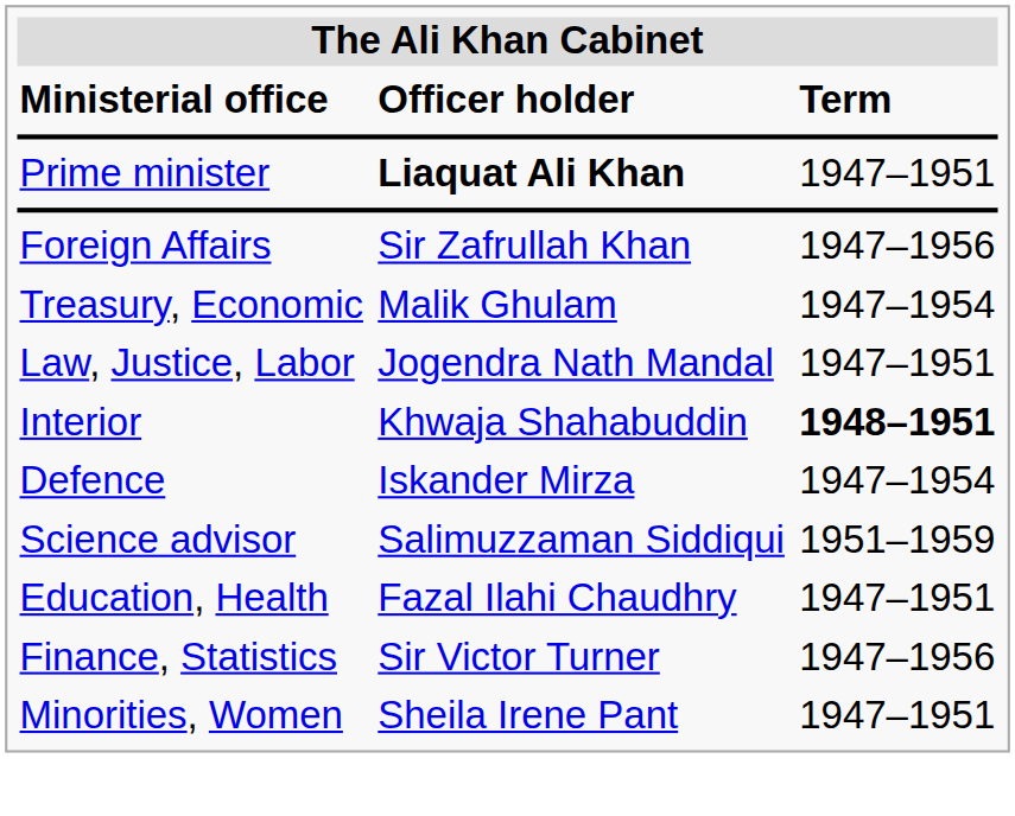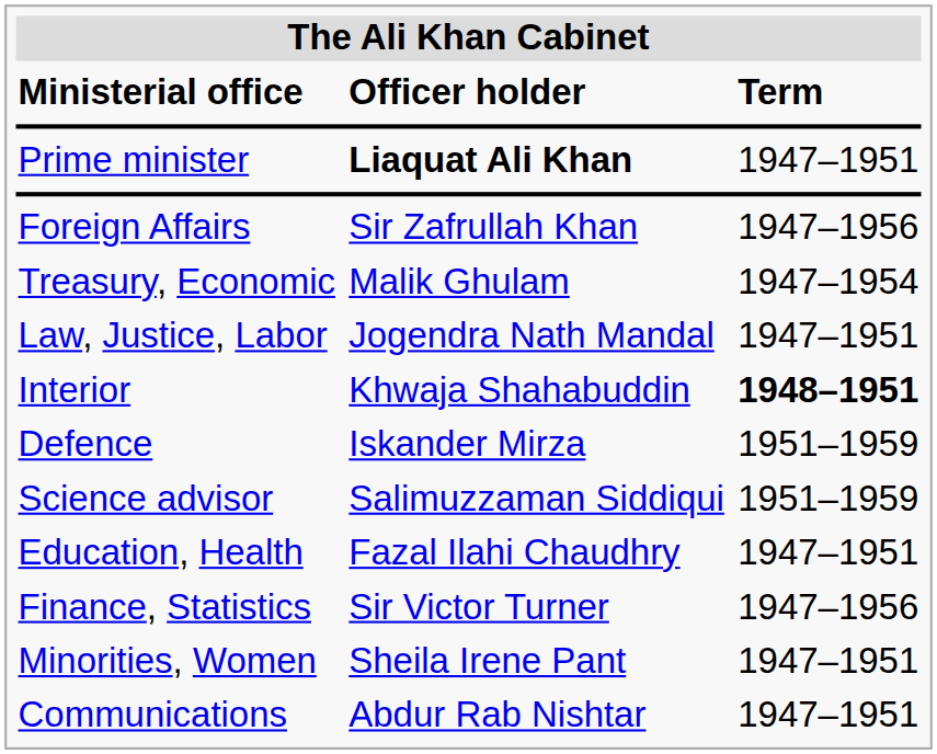 <table cellpadding="1" cellspacing="4"  style="margin:3px; background:#f8f8f8; border:1px solid #aaa; float:left;">
 <tr>
 <th style="background:#dcdcdc;" colspan="3">The Ali Khan Cabinet</th>
 </tr>
 <tr>
 <td align="left"><strong>Ministerial office</strong></td>
 <td align="left"><strong>Officer holder</strong></td>
 <td align="left"><strong>Term</strong></td>
 </tr>
 <tr>
 <th style="background:black;" colspan="3"></th>
 </tr>
 <tr>
 <td align="left"><a href='#'>Prime minister</a></td>
 <td align="left"><strong>Liaquat Ali Khan</strong></td>
 <td align="left">1947–1951</td>
 </tr>
 <tr>
 <th style="background:black;" colspan="3"></th>
 </tr>
 <tr>
 <td align="left"><a href='#'>Foreign Affairs</a></td>
 <td align="left"><a href='#'>Sir Zafrullah Khan</a></td>
 <td align="left">1947–1956</td>
 </tr>
 <tr>
 <td align="left"><a href='#'>Treasury</a>, <a href='#'>Economic</a></td>
 <td align="left"><a href='#'>Malik Ghulam</a></td>
 <td align="left">1947–1954</td>
 </tr>
 <tr>
 <td align="left"><a href='#'>Law</a>, <a href='#'>Justice</a>, <a href='#'>Labor</a></td>
 <td align="left"><a href='#'>Jogendra Nath Mandal</a></td>
 <td align="left">1947–1951</td>
 </tr>
 <tr>
 <td align="left"><a href='#'>Interior</a></td>
 <td><a href='#'>Khwaja Shahabuddin</a></td>
 <td align="left"><strong>1948–1951<br></strong></td>
 </tr>
 <tr>
 <td align="left"><a href='#'>Defence</a></td>
 <td align="left"><a href='#'>Iskander Mirza</a></td>
-<td align="left">1947–1954</td>
+<td align="left">1951–1959</td>
 </tr>
 <tr>
 <td align="left"><a href='#'>Science advisor</a></td>
 <td align="left"><a href='#'>Salimuzzaman Siddiqui</a></td>
 <td align="left">1951–1959</td>
 </tr>
 <tr>
 <td align="left"><a href='#'>Education</a>, <a href='#'>Health</a></td>
 <td align="left"><a href='#'>Fazal Ilahi Chaudhry</a></td>
 <td align="left">1947–1951</td>
 </tr>
 <tr>
 <td align="left"><a href='#'>Finance</a>, <a href='#'>Statistics</a></td>
 <td align="left"><a href='#'>Sir Victor Turner</a></td>
 <td align="left">1947–1956</td>
 </tr>
 <tr>
 <td align="left"><a href='#'>Minorities</a>, <a href='#'>Women</a></td>
 <td align="left"><a href='#'>Sheila Irene Pant</a></td>
 <td align="left">1947–1951</td>
 </tr>
+<tr>
+<td align="left"><a href='#'>Communications</a></td>
+<td align="left"><a href='#'>Abdur Rab Nishtar</a></td>
+<td align="left">1947–1951</td>
+</tr>
 </table>
